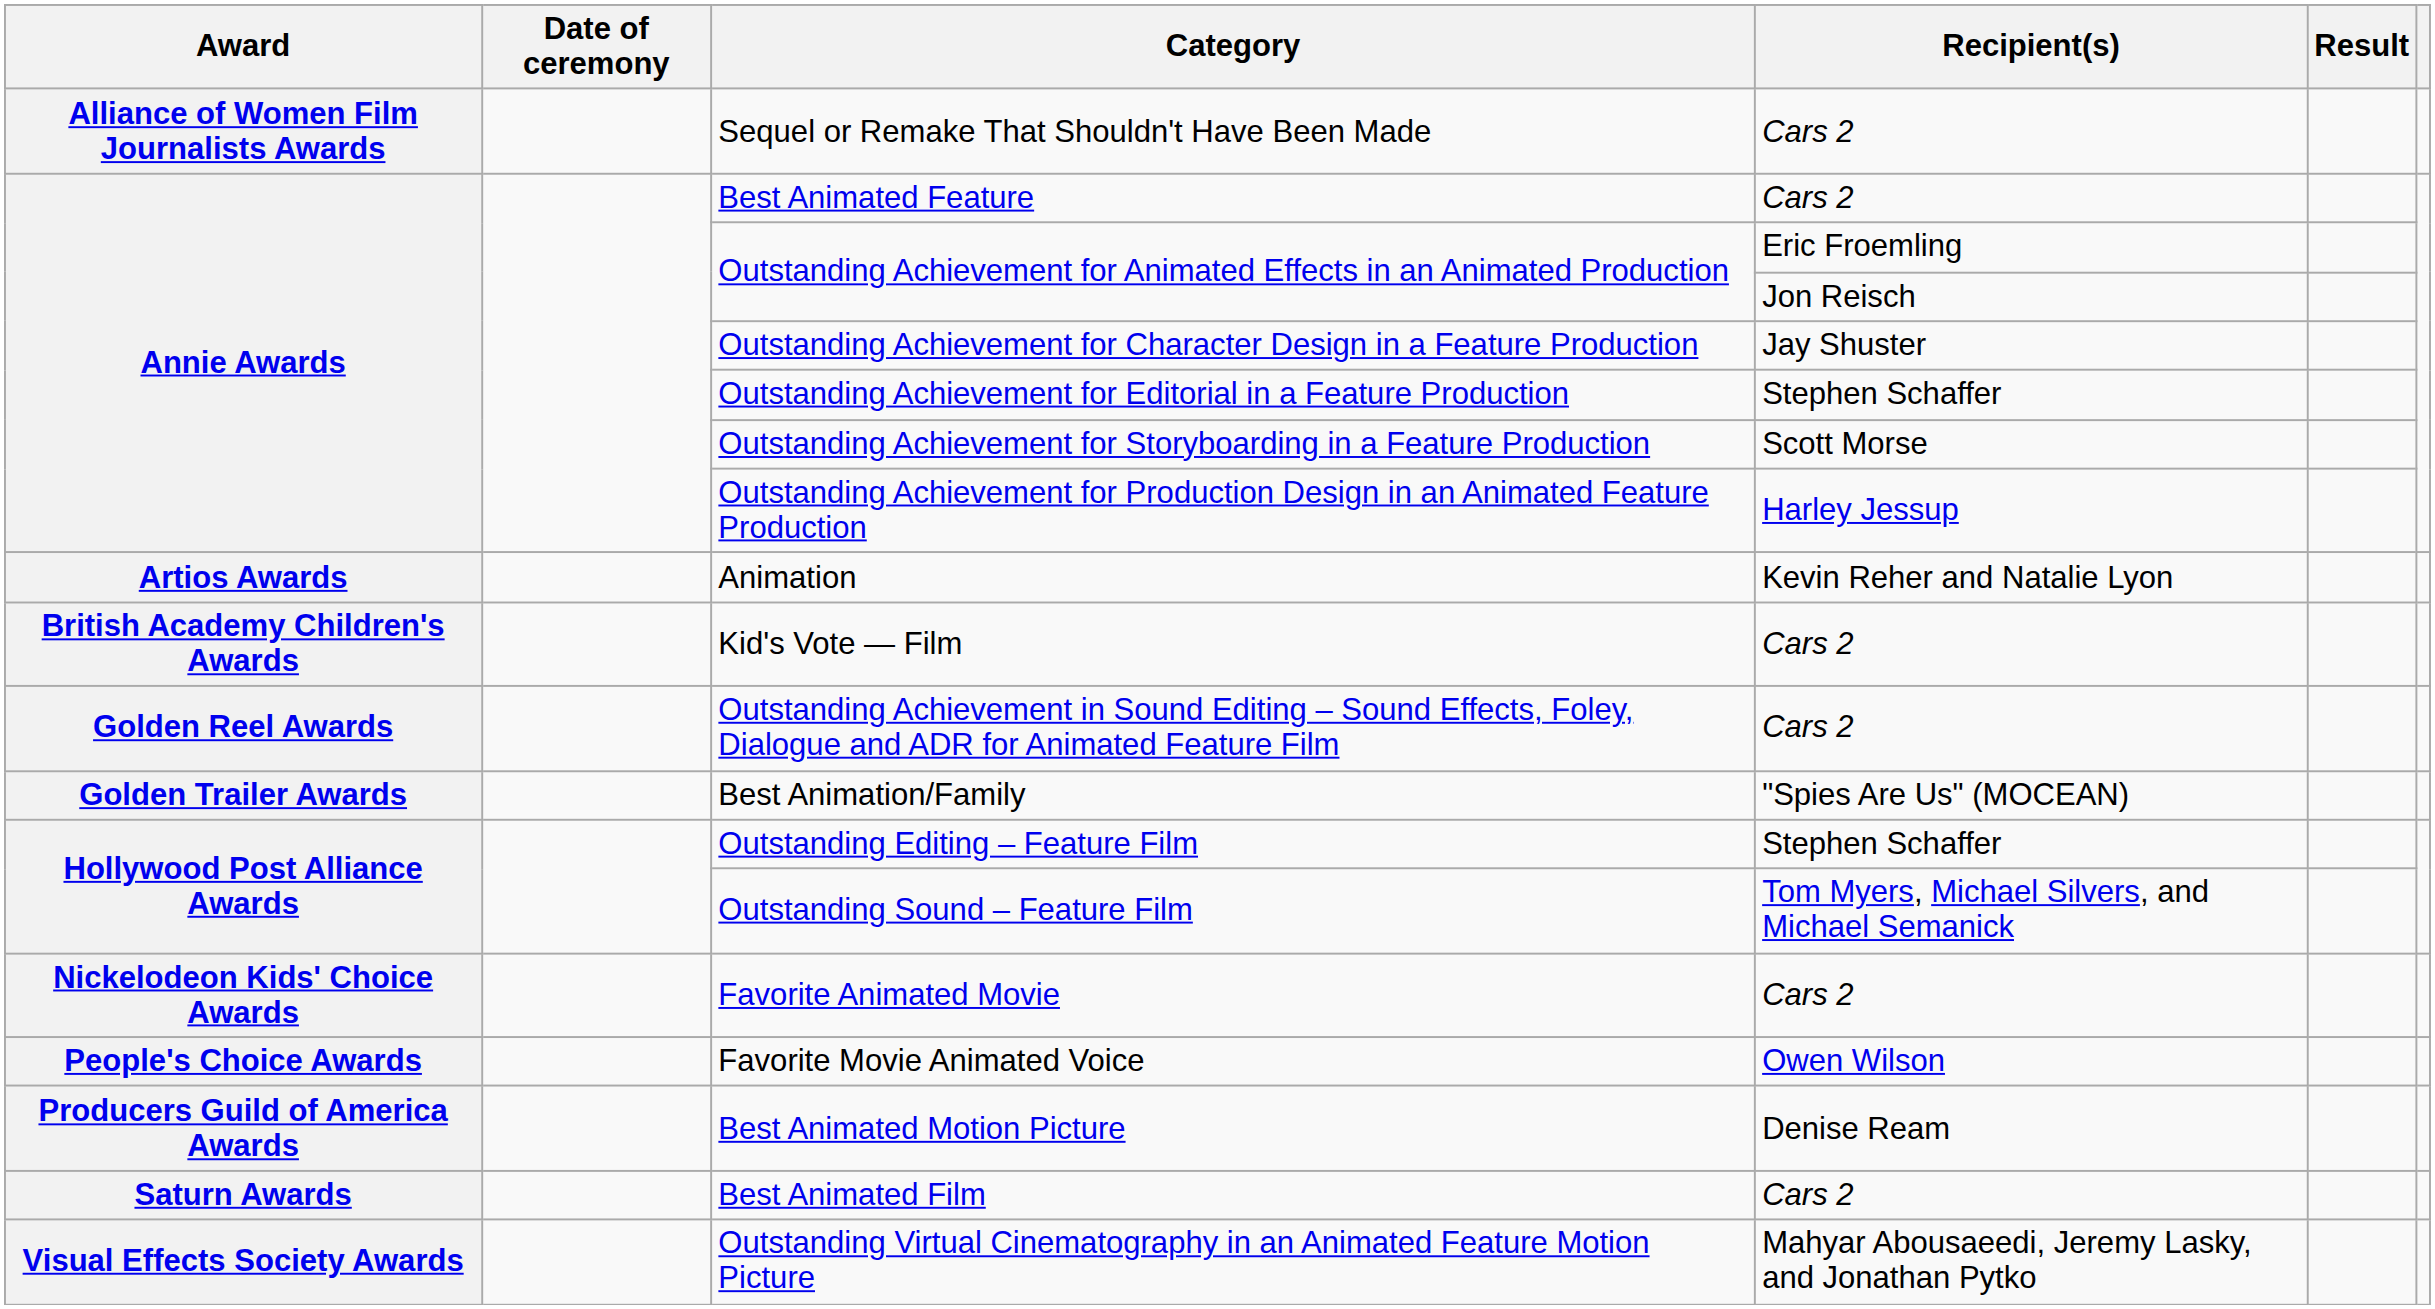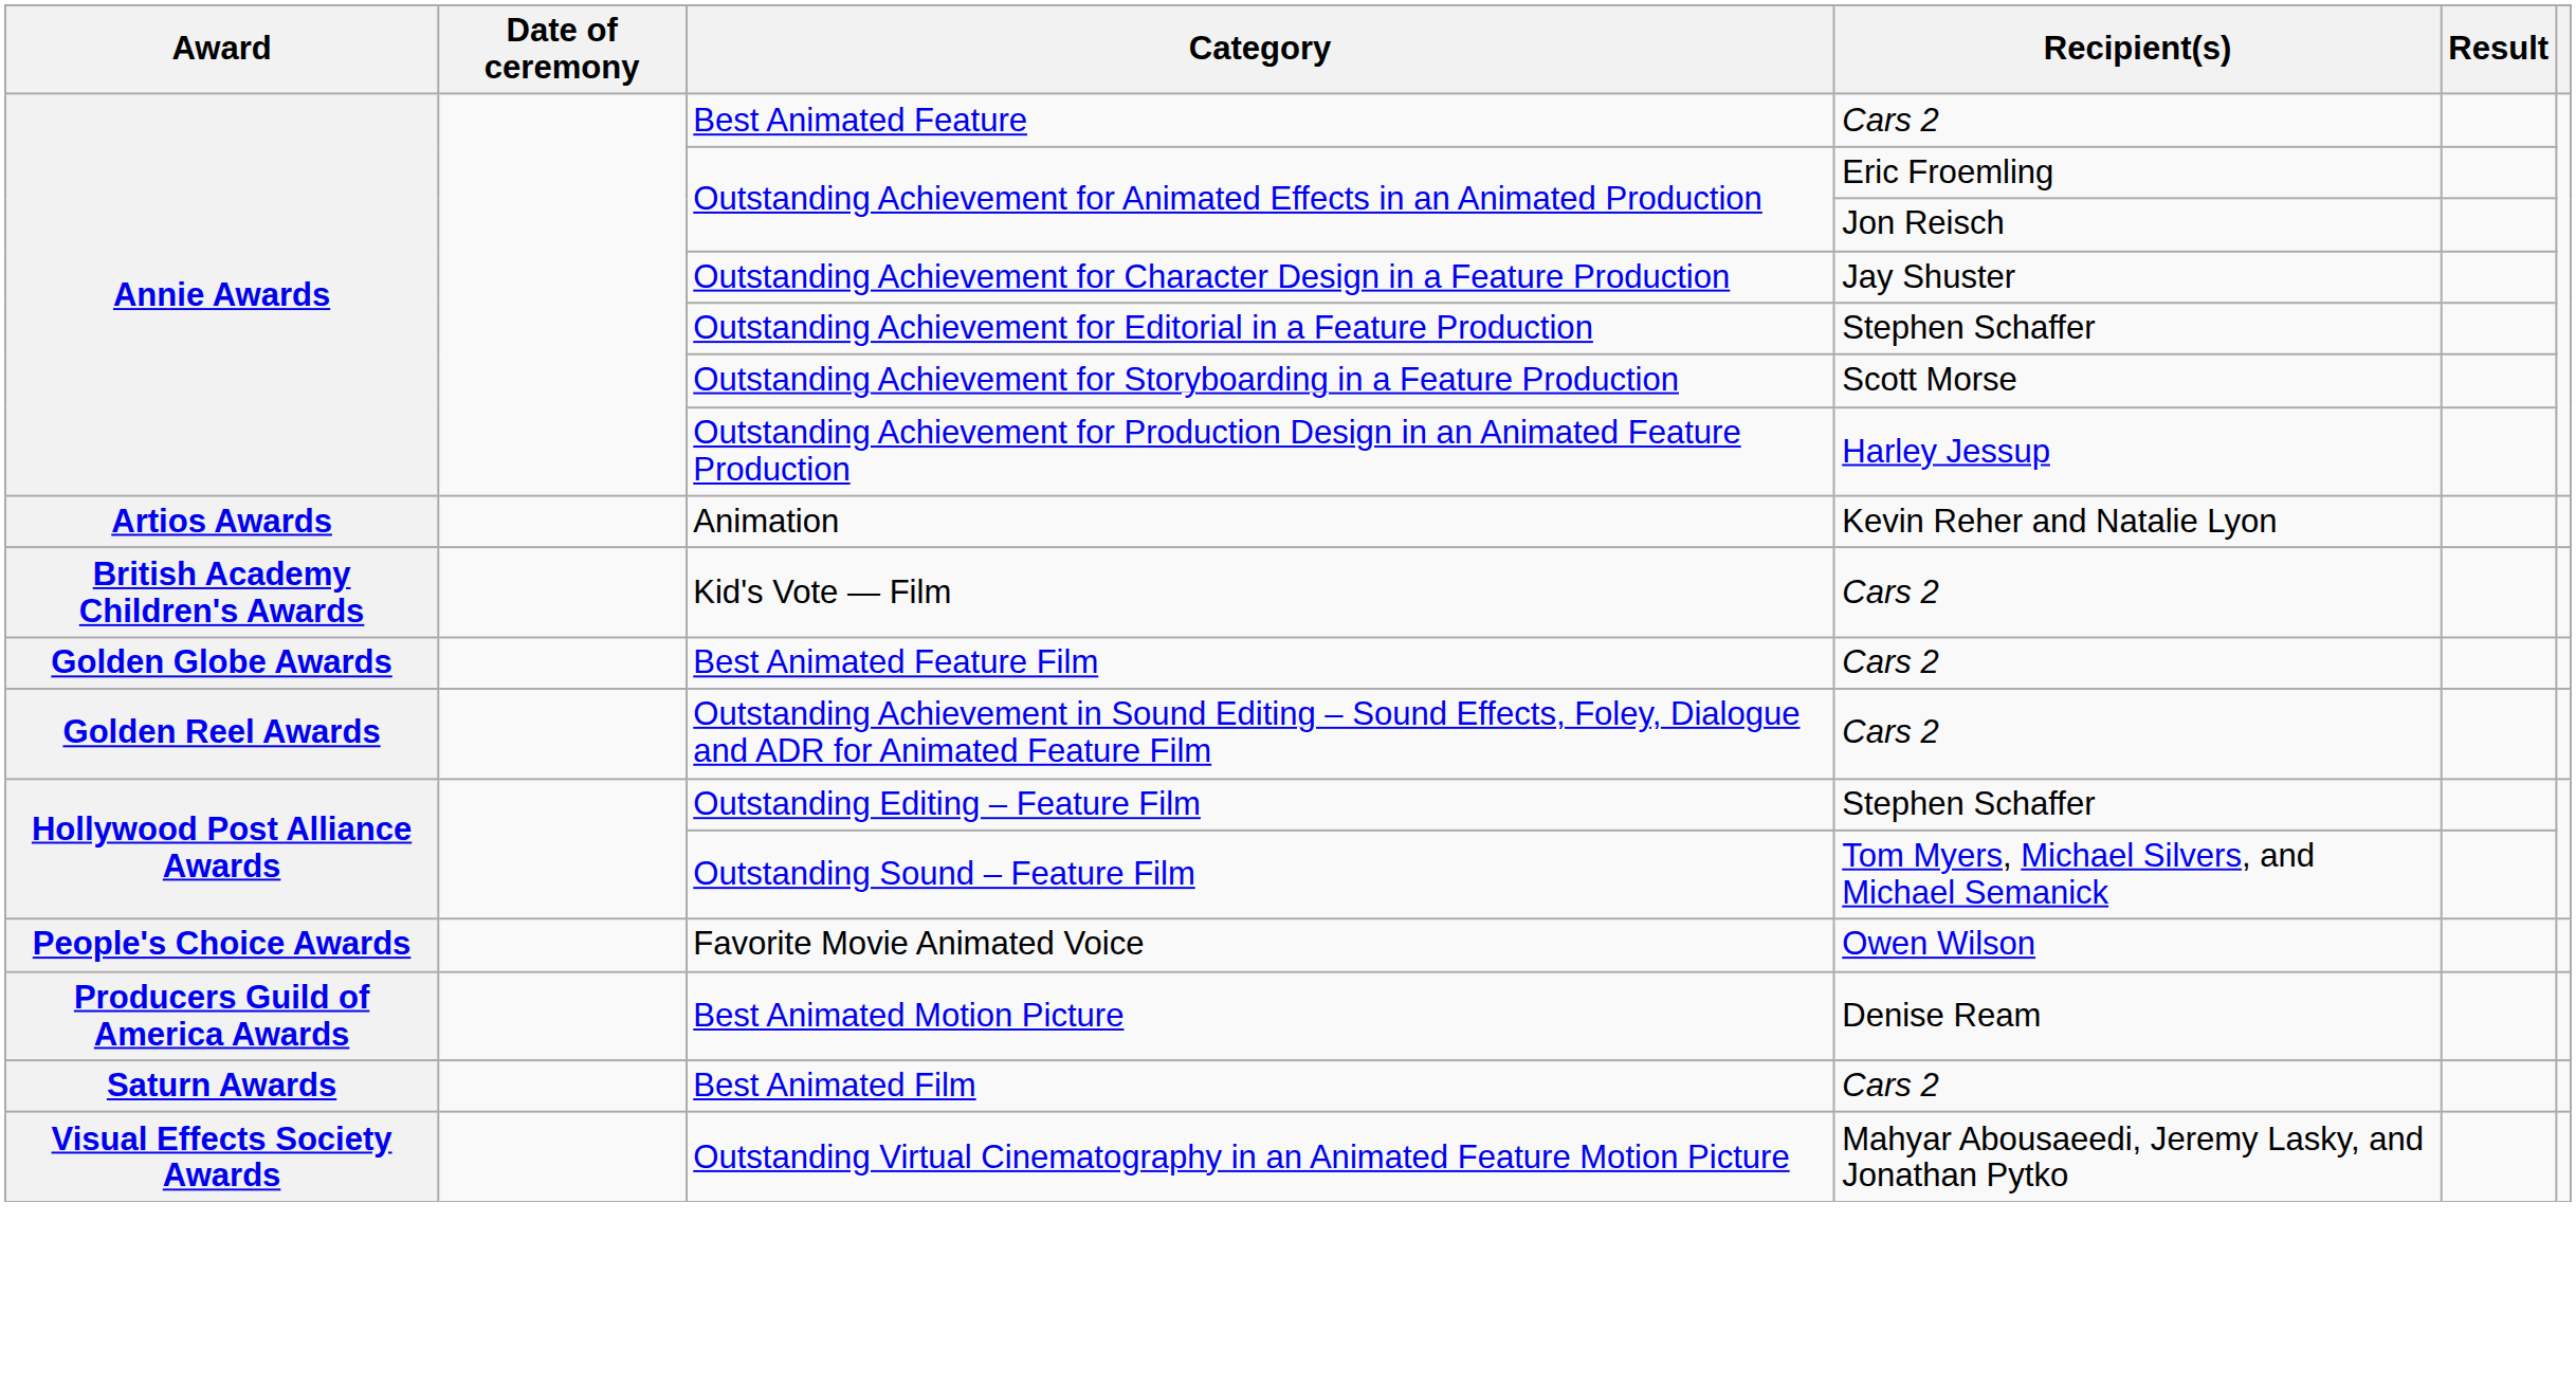 <table class="wikitable sortable plainrowheaders" style="width: 99%;">
 <tr>
 <th scope="col">Award</th>
 <th scope="col">Date of ceremony</th>
 <th scope="col">Category</th>
 <th scope="col">Recipient(s)</th>
 <th scope="col">Result</th>
 <th scope="col" class="unsortable"></th>
-</tr>
-<tr>
-<th scope="row"><a href='#'>Alliance of Women Film Journalists Awards</a></th>
-<td></td>
-<td>Sequel or Remake That Shouldn't Have Been Made</td>
-<td><em>Cars 2</em></td>
-<td></td>
-<td style="text-align:center;"><br></td>
 </tr>
 <tr>
 <th scope="rowgroup" rowspan="7"><a href='#'>Annie Awards</a></th>
 <td rowspan="7"><a href='#'></a></td>
 <td><a href='#'>Best Animated Feature</a></td>
 <td><em>Cars 2</em></td>
 <td></td>
 <td rowspan="7" style="text-align:center;"></td>
 </tr>
 <tr>
 <td rowspan="2"><a href='#'>Outstanding Achievement for Animated Effects in an Animated Production</a></td>
 <td data-sort-value="Froemling, Eric">Eric Froemling</td>
 <td></td>
 </tr>
 <tr>
 <td data-sort-value="Reisch, Jon">Jon Reisch</td>
 <td></td>
 </tr>
 <tr>
 <td><a href='#'>Outstanding Achievement for Character Design in a Feature Production</a></td>
 <td data-sort-value="Shuster, Jay">Jay Shuster</td>
 <td></td>
 </tr>
 <tr>
 <td><a href='#'>Outstanding Achievement for Editorial in a Feature Production</a></td>
 <td data-sort-value="Schaffer, Stephen">Stephen Schaffer</td>
 <td></td>
 </tr>
 <tr>
 <td><a href='#'>Outstanding Achievement for Storyboarding in a Feature Production</a></td>
 <td data-sort-value="Morse, Scott">Scott Morse</td>
 <td></td>
 </tr>
 <tr>
 <td><a href='#'>Outstanding Achievement for Production Design in an Animated Feature Production</a></td>
 <td data-sort-value="Jessup, Harley"><a href='#'>Harley Jessup</a></td>
 <td></td>
 </tr>
 <tr>
 <th scope="row"><a href='#'>Artios Awards</a></th>
 <td></td>
 <td>Animation</td>
 <td data-sort-value="Reher, Kevin and Lyon, Natalie">Kevin Reher and Natalie Lyon</td>
 <td></td>
 <td style="text-align:center;"><br></td>
 </tr>
 <tr>
 <th scope="row"><a href='#'>British Academy Children's Awards</a></th>
 <td></td>
 <td>Kid's Vote — Film</td>
 <td><em>Cars 2</em></td>
 <td></td>
 <td style="text-align:center;"></td>
 </tr>
 <tr>
+<th scope="row"><a href='#'>Golden Globe Awards</a></th>
+<td><a href='#'></a></td>
+<td><a href='#'>Best Animated Feature Film</a></td>
+<td><em>Cars 2</em></td>
+<td></td>
+<td style="text-align:center;"></td>
+</tr>
+<tr>
 <th scope="row"><a href='#'>Golden Reel Awards</a></th>
 <td></td>
 <td><a href='#'>Outstanding Achievement in Sound Editing – Sound Effects, Foley, Dialogue and ADR for Animated Feature Film</a></td>
 <td><em>Cars 2</em></td>
 <td></td>
 <td style="text-align:center;"><br></td>
-</tr>
-<tr>
-<th scope="row"><a href='#'>Golden Trailer Awards</a></th>
-<td></td>
-<td>Best Animation/Family</td>
-<td data-sort-value="Spies Are Us">"Spies Are Us" (MOCEAN)</td>
-<td></td>
-<td style="text-align:center;"></td>
 </tr>
 <tr>
 <th scope="rowgroup" rowspan="2"><a href='#'>Hollywood Post Alliance Awards</a></th>
 <td rowspan="2"></td>
 <td><a href='#'>Outstanding Editing – Feature Film</a></td>
 <td data-sort-value="Schaffer, Stephen">Stephen Schaffer</td>
 <td></td>
 <td rowspan="2" style="text-align:center;"><br></td>
 </tr>
 <tr>
 <td><a href='#'>Outstanding Sound – Feature Film</a></td>
 <td data-sort-value="Myers, Tom; Silvers, Michael; and Semanick, Michael"><a href='#'>Tom Myers</a>, <a href='#'>Michael Silvers</a>, and <a href='#'>Michael Semanick</a></td>
 <td></td>
-</tr>
-<tr>
-<th scope="rowgroup"><a href='#'>Nickelodeon Kids' Choice Awards</a></th>
-<td><a href='#'></a></td>
-<td><a href='#'>Favorite Animated Movie</a></td>
-<td><em>Cars 2</em></td>
-<td></td>
-<td style="text-align:center;"></td>
 </tr>
 <tr>
 <th scope="row"><a href='#'>People's Choice Awards</a></th>
 <td><a href='#'></a></td>
 <td>Favorite Movie Animated Voice</td>
 <td data-sort-value="Wilson, Owen"><a href='#'>Owen Wilson</a></td>
 <td></td>
 <td style="text-align:center;"></td>
 </tr>
 <tr>
 <th scope="row"><a href='#'>Producers Guild of America Awards</a></th>
 <td><a href='#'></a></td>
 <td><a href='#'>Best Animated Motion Picture</a></td>
 <td data-sort-value="Ream, Denise">Denise Ream</td>
 <td></td>
 <td style="text-align:center;"></td>
 </tr>
 <tr>
 <th scope="row"><a href='#'>Saturn Awards</a></th>
 <td><a href='#'></a></td>
 <td><a href='#'>Best Animated Film</a></td>
 <td><em>Cars 2</em></td>
 <td></td>
 <td style="text-align:center;"><br></td>
 </tr>
 <tr>
 <th scope="row"><a href='#'>Visual Effects Society Awards</a></th>
 <td><a href='#'></a></td>
 <td><a href='#'>Outstanding Virtual Cinematography in an Animated Feature Motion Picture</a></td>
 <td data-sort-value="Mahyar, Abousaeedi; Lasky, Jeremy; and Pytko, Jonathan">Mahyar Abousaeedi, Jeremy Lasky, and Jonathan Pytko</td>
 <td></td>
 <td style="text-align:center;"><br></td>
 </tr>
 </table>
